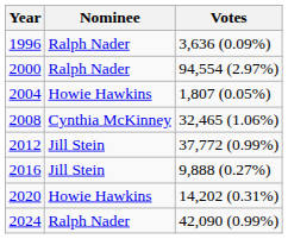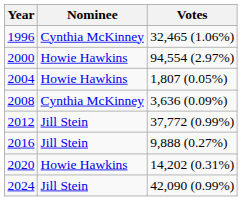 <table class="wikitable">
 <tr>
 <th>Year</th>
 <th>Nominee</th>
 <th>Votes</th>
 </tr>
 <tr>
 <td><a href='#'>1996</a></td>
-<td><a href='#'>Ralph Nader</a></td>
-<td>3,636 (0.09%)</td>
+<td><a href='#'>Cynthia McKinney</a></td>
+<td>32,465 (1.06%)</td>
 </tr>
 <tr>
 <td><a href='#'>2000</a></td>
-<td><a href='#'>Ralph Nader</a></td>
+<td><a href='#'>Howie Hawkins</a></td>
 <td>94,554 (2.97%)</td>
 </tr>
 <tr>
 <td><a href='#'>2004</a></td>
 <td><a href='#'>Howie Hawkins</a></td>
 <td>1,807 (0.05%)</td>
 </tr>
 <tr>
 <td><a href='#'>2008</a></td>
 <td><a href='#'>Cynthia McKinney</a></td>
-<td>32,465 (1.06%)</td>
+<td>3,636 (0.09%)</td>
 </tr>
 <tr>
 <td><a href='#'>2012</a></td>
 <td><a href='#'>Jill Stein</a></td>
 <td>37,772 (0.99%)</td>
 </tr>
 <tr>
 <td><a href='#'>2016</a></td>
 <td><a href='#'>Jill Stein</a></td>
 <td>9,888 (0.27%)</td>
 </tr>
 <tr>
 <td><a href='#'>2020</a></td>
 <td><a href='#'>Howie Hawkins</a></td>
 <td>14,202 (0.31%)</td>
 </tr>
 <tr>
 <td><a href='#'>2024</a></td>
-<td><a href='#'>Ralph Nader</a></td>
+<td><a href='#'>Jill Stein</a></td>
 <td>42,090 (0.99%)</td>
 </tr>
 </table>
